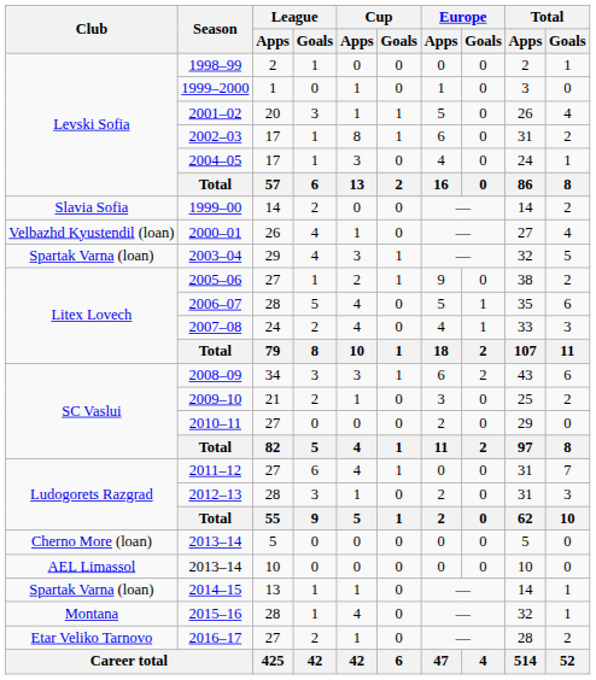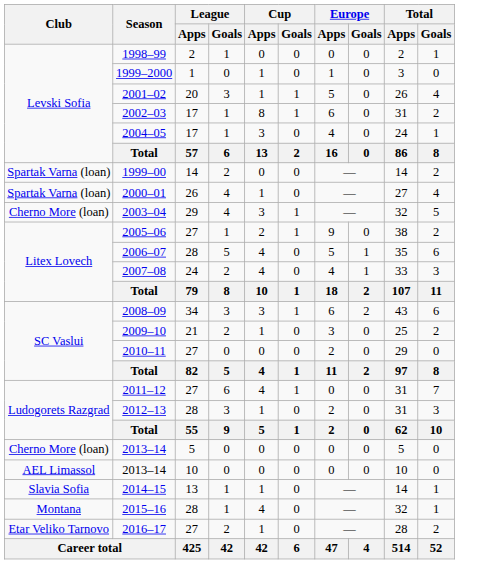 <table class="wikitable" style="text-align:center">
 <tr>
 <th rowspan="2">Club</th>
 <th rowspan="2">Season</th>
 <th colspan="2">League</th>
 <th colspan="2">Cup</th>
 <th colspan="2"><a href='#'>Europe</a></th>
 <th colspan="2">Total</th>
 </tr>
 <tr>
 <th>Apps</th>
 <th>Goals</th>
 <th>Apps</th>
 <th>Goals</th>
 <th>Apps</th>
 <th>Goals</th>
 <th>Apps</th>
 <th>Goals</th>
 </tr>
 <tr>
 <td rowspan="6"><a href='#'>Levski Sofia</a></td>
 <td><a href='#'>1998–99</a></td>
 <td>2</td>
 <td>1</td>
 <td>0</td>
 <td>0</td>
 <td>0</td>
 <td>0</td>
 <td>2</td>
 <td>1</td>
 </tr>
 <tr>
 <td><a href='#'>1999–2000</a></td>
 <td>1</td>
 <td>0</td>
 <td>1</td>
 <td>0</td>
 <td>1</td>
 <td>0</td>
 <td>3</td>
 <td>0</td>
 </tr>
 <tr>
 <td><a href='#'>2001–02</a></td>
 <td>20</td>
 <td>3</td>
 <td>1</td>
 <td>1</td>
 <td>5</td>
 <td>0</td>
 <td>26</td>
 <td>4</td>
 </tr>
 <tr>
 <td><a href='#'>2002–03</a></td>
 <td>17</td>
 <td>1</td>
 <td>8</td>
 <td>1</td>
 <td>6</td>
 <td>0</td>
 <td>31</td>
 <td>2</td>
 </tr>
 <tr>
 <td><a href='#'>2004–05</a></td>
 <td>17</td>
 <td>1</td>
 <td>3</td>
 <td>0</td>
 <td>4</td>
 <td>0</td>
 <td>24</td>
 <td>1</td>
 </tr>
 <tr>
 <th>Total</th>
 <th>57</th>
 <th>6</th>
 <th>13</th>
 <th>2</th>
 <th>16</th>
 <th>0</th>
 <th>86</th>
 <th>8</th>
 </tr>
 <tr>
-<td><a href='#'>Slavia Sofia</a></td>
+<td><a href='#'>Spartak Varna</a> (loan)</td>
 <td><a href='#'>1999–00</a></td>
 <td>14</td>
 <td>2</td>
 <td>0</td>
 <td>0</td>
 <td colspan="2">—</td>
 <td>14</td>
 <td>2</td>
 </tr>
 <tr>
-<td><a href='#'>Velbazhd Kyustendil</a> (loan)</td>
+<td><a href='#'>Spartak Varna</a> (loan)</td>
 <td><a href='#'>2000–01</a></td>
 <td>26</td>
 <td>4</td>
 <td>1</td>
 <td>0</td>
 <td colspan="2">—</td>
 <td>27</td>
 <td>4</td>
 </tr>
 <tr>
-<td><a href='#'>Spartak Varna</a> (loan)</td>
+<td><a href='#'>Cherno More</a> (loan)</td>
 <td><a href='#'>2003–04</a></td>
 <td>29</td>
 <td>4</td>
 <td>3</td>
 <td>1</td>
 <td colspan="2">—</td>
 <td>32</td>
 <td>5</td>
 </tr>
 <tr>
 <td rowspan="4"><a href='#'>Litex Lovech</a></td>
 <td><a href='#'>2005–06</a></td>
 <td>27</td>
 <td>1</td>
 <td>2</td>
 <td>1</td>
 <td>9</td>
 <td>0</td>
 <td>38</td>
 <td>2</td>
 </tr>
 <tr>
 <td><a href='#'>2006–07</a></td>
 <td>28</td>
 <td>5</td>
 <td>4</td>
 <td>0</td>
 <td>5</td>
 <td>1</td>
 <td>35</td>
 <td>6</td>
 </tr>
 <tr>
 <td><a href='#'>2007–08</a></td>
 <td>24</td>
 <td>2</td>
 <td>4</td>
 <td>0</td>
 <td>4</td>
 <td>1</td>
 <td>33</td>
 <td>3</td>
 </tr>
 <tr>
 <th>Total</th>
 <th>79</th>
 <th>8</th>
 <th>10</th>
 <th>1</th>
 <th>18</th>
 <th>2</th>
 <th>107</th>
 <th>11</th>
 </tr>
 <tr>
 <td rowspan="4"><a href='#'>SC Vaslui</a></td>
 <td><a href='#'>2008–09</a></td>
 <td>34</td>
 <td>3</td>
 <td>3</td>
 <td>1</td>
 <td>6</td>
 <td>2</td>
 <td>43</td>
 <td>6</td>
 </tr>
 <tr>
 <td><a href='#'>2009–10</a></td>
 <td>21</td>
 <td>2</td>
 <td>1</td>
 <td>0</td>
 <td>3</td>
 <td>0</td>
 <td>25</td>
 <td>2</td>
 </tr>
 <tr>
 <td><a href='#'>2010–11</a></td>
 <td>27</td>
 <td>0</td>
 <td>0</td>
 <td>0</td>
 <td>2</td>
 <td>0</td>
 <td>29</td>
 <td>0</td>
 </tr>
 <tr>
 <th>Total</th>
 <th>82</th>
 <th>5</th>
 <th>4</th>
 <th>1</th>
 <th>11</th>
 <th>2</th>
 <th>97</th>
 <th>8</th>
 </tr>
 <tr>
 <td rowspan="3"><a href='#'>Ludogorets Razgrad</a></td>
 <td><a href='#'>2011–12</a></td>
 <td>27</td>
 <td>6</td>
 <td>4</td>
 <td>1</td>
 <td>0</td>
 <td>0</td>
 <td>31</td>
 <td>7</td>
 </tr>
 <tr>
 <td><a href='#'>2012–13</a></td>
 <td>28</td>
 <td>3</td>
 <td>1</td>
 <td>0</td>
 <td>2</td>
 <td>0</td>
 <td>31</td>
 <td>3</td>
 </tr>
 <tr>
 <th>Total</th>
 <th>55</th>
 <th>9</th>
 <th>5</th>
 <th>1</th>
 <th>2</th>
 <th>0</th>
 <th>62</th>
 <th>10</th>
 </tr>
 <tr>
 <td><a href='#'>Cherno More</a> (loan)</td>
 <td><a href='#'>2013–14</a></td>
 <td>5</td>
 <td>0</td>
 <td>0</td>
 <td>0</td>
 <td>0</td>
 <td>0</td>
 <td>5</td>
 <td>0</td>
 </tr>
 <tr>
 <td><a href='#'>AEL Limassol</a></td>
 <td>2013–14</td>
 <td>10</td>
 <td>0</td>
 <td>0</td>
 <td>0</td>
 <td>0</td>
 <td>0</td>
 <td>10</td>
 <td>0</td>
 </tr>
 <tr>
-<td><a href='#'>Spartak Varna</a> (loan)</td>
+<td><a href='#'>Slavia Sofia</a></td>
 <td><a href='#'>2014–15</a></td>
 <td>13</td>
 <td>1</td>
 <td>1</td>
 <td>0</td>
 <td colspan="2">—</td>
 <td>14</td>
 <td>1</td>
 </tr>
 <tr>
 <td><a href='#'>Montana</a></td>
 <td><a href='#'>2015–16</a></td>
 <td>28</td>
 <td>1</td>
 <td>4</td>
 <td>0</td>
 <td colspan="2">—</td>
 <td>32</td>
 <td>1</td>
 </tr>
 <tr>
 <td><a href='#'>Etar Veliko Tarnovo</a></td>
 <td><a href='#'>2016–17</a></td>
 <td>27</td>
 <td>2</td>
 <td>1</td>
 <td>0</td>
 <td colspan="2">—</td>
 <td>28</td>
 <td>2</td>
 </tr>
 <tr>
 <th colspan="2">Career total</th>
 <th>425</th>
 <th>42</th>
 <th>42</th>
 <th>6</th>
 <th>47</th>
 <th>4</th>
 <th>514</th>
 <th>52</th>
 </tr>
 </table>
